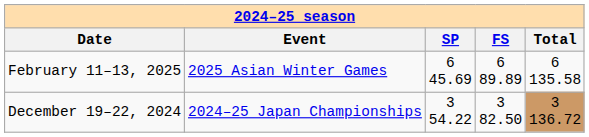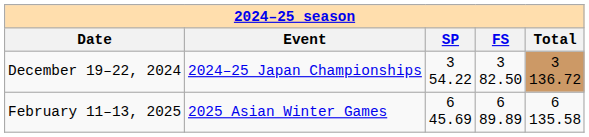 <table class="wikitable">
 <tr>
 <th colspan="5" style="background-color: #ffdead; " align="center"><a href='#'>2024–25 season</a></th>
 </tr>
 <tr>
 <th>Date</th>
 <th>Event</th>
 <th><a href='#'>SP</a></th>
 <th><a href='#'>FS</a></th>
 <th>Total</th>
 </tr>
 <tr>
+<td>December 19–22, 2024</td>
+<td><a href='#'>2024–25 Japan Championships</a></td>
+<td align=center>3 <br> 54.22</td>
+<td align=center>3 <br> 82.50</td>
+<td align=center bgcolor=cc9966>3 <br> 136.72</td>
+</tr>
+<tr>
 <td>February 11–13, 2025</td>
 <td><a href='#'>2025 Asian Winter Games</a></td>
 <td align=center>6 <br> 45.69</td>
 <td align=center>6 <br> 89.89</td>
 <td align=center>6 <br> 135.58</td>
 </tr>
-<tr>
-<td>December 19–22, 2024</td>
-<td><a href='#'>2024–25 Japan Championships</a></td>
-<td align=center>3 <br> 54.22</td>
-<td align=center>3 <br> 82.50</td>
-<td align=center bgcolor=cc9966>3 <br> 136.72</td>
-</tr>
 </table>
